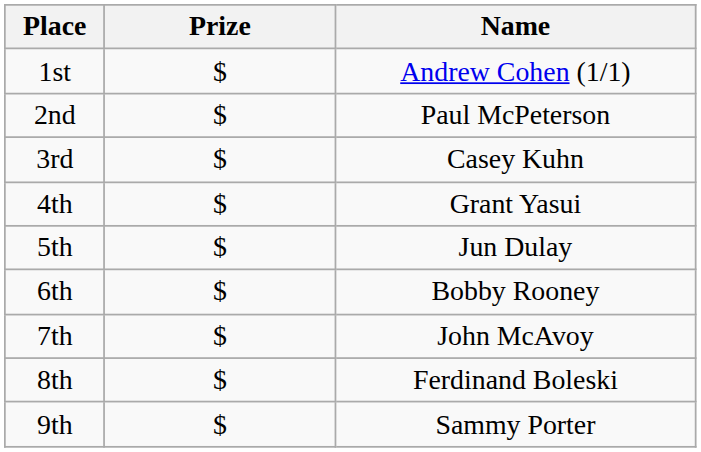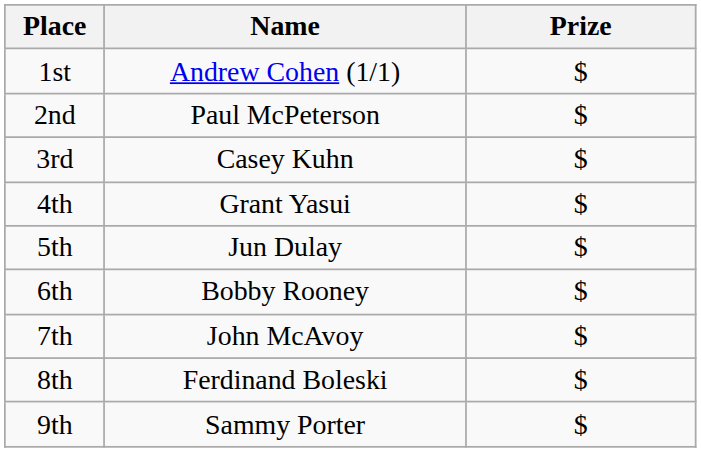 <table class="wikitable">
 <tr>
 <th width="50">Place</th>
+<th width="200">Name</th>
 <th width="125">Prize</th>
-<th width="200">Name</th>
 </tr>
 <tr>
 <td align = "center">1st</td>
+<td align = "center"><a href='#'>Andrew Cohen</a> (1/1)</td>
 <td align = "center">$</td>
-<td align = "center"><a href='#'>Andrew Cohen</a> (1/1)</td>
 </tr>
 <tr>
 <td align = "center">2nd</td>
+<td align = "center">Paul McPeterson</td>
 <td align = "center">$</td>
-<td align = "center">Paul McPeterson</td>
 </tr>
 <tr>
 <td align = "center">3rd</td>
+<td align = "center">Casey Kuhn</td>
 <td align = "center">$</td>
-<td align = "center">Casey Kuhn</td>
 </tr>
 <tr>
 <td align = "center">4th</td>
+<td align = "center">Grant Yasui</td>
 <td align = "center">$</td>
-<td align = "center">Grant Yasui</td>
 </tr>
 <tr>
 <td align = "center">5th</td>
+<td align = "center">Jun Dulay</td>
 <td align = "center">$</td>
-<td align = "center">Jun Dulay</td>
 </tr>
 <tr>
 <td align = "center">6th</td>
+<td align = "center">Bobby Rooney</td>
 <td align = "center">$</td>
-<td align = "center">Bobby Rooney</td>
 </tr>
 <tr>
 <td align = "center">7th</td>
+<td align = "center">John McAvoy</td>
 <td align = "center">$</td>
-<td align = "center">John McAvoy</td>
 </tr>
 <tr>
 <td align = "center">8th</td>
+<td align = "center">Ferdinand Boleski</td>
 <td align = "center">$</td>
-<td align = "center">Ferdinand Boleski</td>
 </tr>
 <tr>
 <td align = "center">9th</td>
+<td align = "center">Sammy Porter</td>
 <td align = "center">$</td>
-<td align = "center">Sammy Porter</td>
 </tr>
 </table>
